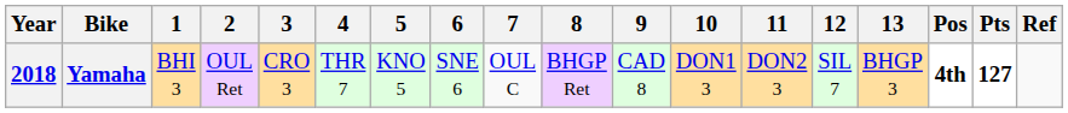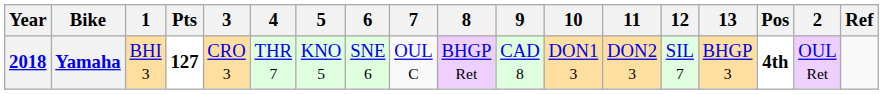 <table class="wikitable" style="text-align:center; font-size:90%">
 <tr>
 <th valign="middle">Year</th>
 <th valign="middle">Bike</th>
 <th>1</th>
-<th>2</th>
+<th>Pts</th>
 <th>3</th>
 <th>4</th>
 <th>5</th>
 <th>6</th>
 <th>7</th>
 <th>8</th>
 <th>9</th>
 <th>10</th>
 <th>11</th>
 <th>12</th>
 <th>13</th>
 <th>Pos</th>
-<th>Pts</th>
+<th>2</th>
 <th>Ref</th>
 </tr>
 <tr>
 <th><a href='#'>2018</a></th>
 <th><a href='#'>Yamaha</a></th>
 <td style="background:#FFDF9F;"><a href='#'>BHI</a><br><small>3</small></td>
-<td style="background:#EFCFFF;"><a href='#'>OUL</a><br><small>Ret</small></td>
+<td style="background:#FFFFFF;"><strong>127</strong></td>
 <td style="background:#FFDF9F;"><a href='#'>CRO</a><br><small>3</small></td>
 <td style="background:#DFFFDF;"><a href='#'>THR</a><br><small>7</small></td>
 <td style="background:#DFFFDF;"><a href='#'>KNO</a><br><small>5</small></td>
 <td style="background:#DFFFDF;"><a href='#'>SNE</a><br><small>6</small></td>
 <td><a href='#'>OUL</a><br><small>C</small></td>
 <td style="background:#EFCFFF;"><a href='#'>BHGP</a><br><small>Ret</small></td>
 <td style="background:#DFFFDF;"><a href='#'>CAD</a><br><small>8</small></td>
 <td style="background:#FFDF9F;"><a href='#'>DON1</a><br><small>3</small></td>
 <td style="background:#FFDF9F;"><a href='#'>DON2</a><br><small>3</small></td>
 <td style="background:#DFFFDF;"><a href='#'>SIL</a><br><small>7</small></td>
 <td style="background:#FFDF9F;"><a href='#'>BHGP</a><br><small>3</small></td>
 <td style="background:#FFFFFF;"><strong>4th</strong></td>
-<td style="background:#FFFFFF;"><strong>127</strong></td>
+<td style="background:#EFCFFF;"><a href='#'>OUL</a><br><small>Ret</small></td>
 <td></td>
 </tr>
 </table>
